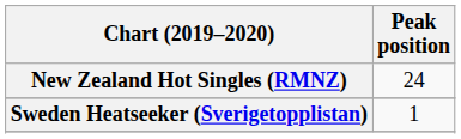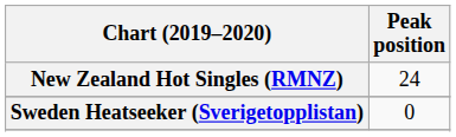 <table class="wikitable sortable plainrowheaders" style="text-align:center">
 <tr>
 <th scope="col">Chart (2019–2020)</th>
 <th scope="col">Peak<br>position</th>
 </tr>
 <tr>
 <th scope="row">New Zealand Hot Singles (<a href='#'>RMNZ</a>)</th>
 <td>24</td>
 </tr>
 <tr>
 </tr>
 <tr>
 </tr>
 <tr>
 <th scope="row">Sweden Heatseeker (<a href='#'>Sverigetopplistan</a>)</th>
-<td>1</td>
+<td>0</td>
 </tr>
 <tr>
 </tr>
 <tr>
 </tr>
 <tr>
 </tr>
 </table>
